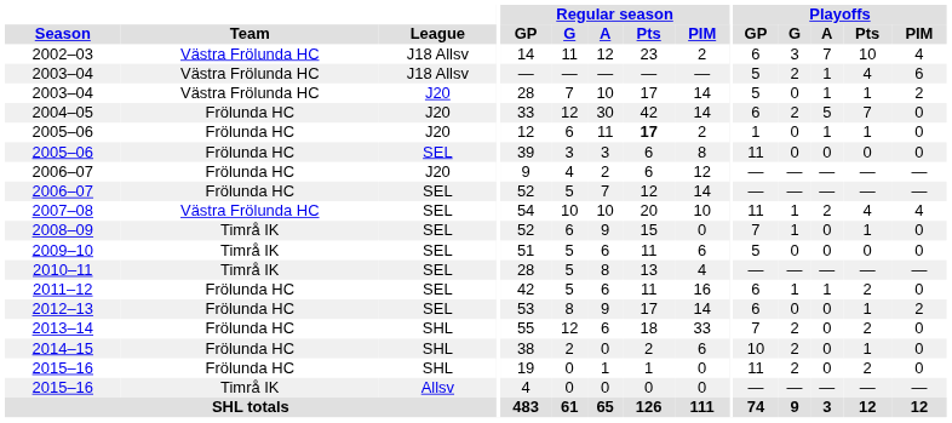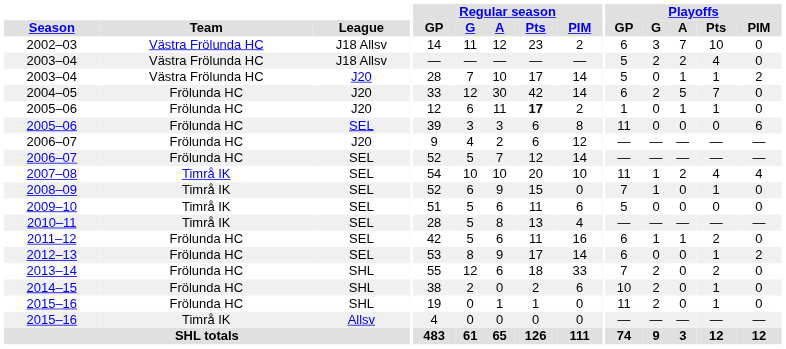 <table border="0" cellpadding="1" cellspacing="0" style="text-align:center; width:60em">
 <tr bgcolor="#e0e0e0">
 <th colspan="3" bgcolor="#ffffff"></th>
 <th rowspan="99" bgcolor="#ffffff"></th>
 <th colspan="5"><a href='#'>Regular season</a></th>
 <th rowspan="99" bgcolor="#ffffff"></th>
 <th colspan="5"><a href='#'>Playoffs</a></th>
 </tr>
 <tr bgcolor="#e0e0e0">
 <th><a href='#'>Season</a></th>
 <th>Team</th>
 <th>League</th>
 <th>GP</th>
 <th><a href='#'>G</a></th>
 <th><a href='#'>A</a></th>
 <th><a href='#'>Pts</a></th>
 <th><a href='#'>PIM</a></th>
 <th>GP</th>
 <th>G</th>
 <th>A</th>
 <th>Pts</th>
 <th>PIM</th>
 </tr>
 <tr>
 <td>2002–03</td>
 <td><a href='#'>Västra Frölunda HC</a></td>
 <td>J18 Allsv</td>
 <td>14</td>
 <td>11</td>
 <td>12</td>
 <td>23</td>
 <td>2</td>
 <td>6</td>
 <td>3</td>
 <td>7</td>
 <td>10</td>
-<td>4</td>
+<td>0</td>
 </tr>
 <tr bgcolor="#f0f0f0">
 <td>2003–04</td>
 <td>Västra Frölunda HC</td>
 <td>J18 Allsv</td>
 <td>—</td>
 <td>—</td>
 <td>—</td>
 <td>—</td>
 <td>—</td>
 <td>5</td>
 <td>2</td>
-<td>1</td>
+<td>2</td>
 <td>4</td>
-<td>6</td>
+<td>0</td>
 </tr>
 <tr>
 <td>2003–04</td>
 <td>Västra Frölunda HC</td>
 <td><a href='#'>J20</a></td>
 <td>28</td>
 <td>7</td>
 <td>10</td>
 <td>17</td>
 <td>14</td>
 <td>5</td>
 <td>0</td>
 <td>1</td>
 <td>1</td>
 <td>2</td>
 </tr>
 <tr bgcolor="#f0f0f0">
 <td>2004–05</td>
 <td>Frölunda HC</td>
 <td>J20</td>
 <td>33</td>
 <td>12</td>
 <td>30</td>
 <td>42</td>
 <td>14</td>
 <td>6</td>
 <td>2</td>
 <td>5</td>
 <td>7</td>
 <td>0</td>
 </tr>
 <tr>
 <td>2005–06</td>
 <td>Frölunda HC</td>
 <td>J20</td>
 <td>12</td>
 <td>6</td>
 <td>11</td>
 <td><strong>17</strong></td>
 <td>2</td>
 <td>1</td>
 <td>0</td>
 <td>1</td>
 <td>1</td>
 <td>0</td>
 </tr>
 <tr bgcolor="#f0f0f0">
 <td><a href='#'>2005–06</a></td>
 <td>Frölunda HC</td>
 <td><a href='#'>SEL</a></td>
 <td>39</td>
 <td>3</td>
 <td>3</td>
 <td>6</td>
 <td>8</td>
 <td>11</td>
 <td>0</td>
 <td>0</td>
 <td>0</td>
-<td>0</td>
+<td>6</td>
 </tr>
 <tr>
 <td>2006–07</td>
 <td>Frölunda HC</td>
 <td>J20</td>
 <td>9</td>
 <td>4</td>
 <td>2</td>
 <td>6</td>
 <td>12</td>
 <td>—</td>
 <td>—</td>
 <td>—</td>
 <td>—</td>
 <td>—</td>
 </tr>
 <tr bgcolor="#f0f0f0">
 <td><a href='#'>2006–07</a></td>
 <td>Frölunda HC</td>
 <td>SEL</td>
 <td>52</td>
 <td>5</td>
 <td>7</td>
 <td>12</td>
 <td>14</td>
 <td>—</td>
 <td>—</td>
 <td>—</td>
 <td>—</td>
 <td>—</td>
 </tr>
 <tr>
 <td><a href='#'>2007–08</a></td>
-<td><a href='#'>Västra Frölunda HC</a></td>
+<td><a href='#'>Timrå IK</a></td>
 <td>SEL</td>
 <td>54</td>
 <td>10</td>
 <td>10</td>
 <td>20</td>
 <td>10</td>
 <td>11</td>
 <td>1</td>
 <td>2</td>
 <td>4</td>
 <td>4</td>
 </tr>
 <tr bgcolor="#f0f0f0">
 <td><a href='#'>2008–09</a></td>
 <td>Timrå IK</td>
 <td>SEL</td>
 <td>52</td>
 <td>6</td>
 <td>9</td>
 <td>15</td>
 <td>0</td>
 <td>7</td>
 <td>1</td>
 <td>0</td>
 <td>1</td>
 <td>0</td>
 </tr>
 <tr>
 <td><a href='#'>2009–10</a></td>
 <td>Timrå IK</td>
 <td>SEL</td>
 <td>51</td>
 <td>5</td>
 <td>6</td>
 <td>11</td>
 <td>6</td>
 <td>5</td>
 <td>0</td>
 <td>0</td>
 <td>0</td>
 <td>0</td>
 </tr>
 <tr bgcolor="#f0f0f0">
 <td><a href='#'>2010–11</a></td>
 <td>Timrå IK</td>
 <td>SEL</td>
 <td>28</td>
 <td>5</td>
 <td>8</td>
 <td>13</td>
 <td>4</td>
 <td>—</td>
 <td>—</td>
 <td>—</td>
 <td>—</td>
 <td>—</td>
 </tr>
 <tr>
 <td><a href='#'>2011–12</a></td>
 <td>Frölunda HC</td>
 <td>SEL</td>
 <td>42</td>
 <td>5</td>
 <td>6</td>
 <td>11</td>
 <td>16</td>
 <td>6</td>
 <td>1</td>
 <td>1</td>
 <td>2</td>
 <td>0</td>
 </tr>
 <tr bgcolor="#f0f0f0">
 <td><a href='#'>2012–13</a></td>
 <td>Frölunda HC</td>
 <td>SEL</td>
 <td>53</td>
 <td>8</td>
 <td>9</td>
 <td>17</td>
 <td>14</td>
 <td>6</td>
 <td>0</td>
 <td>0</td>
 <td>1</td>
 <td>2</td>
 </tr>
 <tr>
 <td><a href='#'>2013–14</a></td>
 <td>Frölunda HC</td>
 <td>SHL</td>
 <td>55</td>
 <td>12</td>
 <td>6</td>
 <td>18</td>
 <td>33</td>
 <td>7</td>
 <td>2</td>
 <td>0</td>
 <td>2</td>
 <td>0</td>
 </tr>
 <tr bgcolor="#f0f0f0">
 <td><a href='#'>2014–15</a></td>
 <td>Frölunda HC</td>
 <td>SHL</td>
 <td>38</td>
 <td>2</td>
 <td>0</td>
 <td>2</td>
 <td>6</td>
 <td>10</td>
 <td>2</td>
 <td>0</td>
 <td>1</td>
 <td>0</td>
 </tr>
 <tr>
 <td><a href='#'>2015–16</a></td>
 <td>Frölunda HC</td>
 <td>SHL</td>
 <td>19</td>
 <td>0</td>
 <td>1</td>
 <td>1</td>
 <td>0</td>
 <td>11</td>
 <td>2</td>
 <td>0</td>
-<td>2</td>
+<td>1</td>
 <td>0</td>
 </tr>
 <tr bgcolor="#f0f0f0">
 <td><a href='#'>2015–16</a></td>
 <td>Timrå IK</td>
 <td><a href='#'>Allsv</a></td>
 <td>4</td>
 <td>0</td>
 <td>0</td>
 <td>0</td>
 <td>0</td>
 <td>—</td>
 <td>—</td>
 <td>—</td>
 <td>—</td>
 <td>—</td>
 </tr>
 <tr bgcolor="#e0e0e0">
 <th colspan="3">SHL totals</th>
 <th>483</th>
 <th>61</th>
 <th>65</th>
 <th>126</th>
 <th>111</th>
 <th>74</th>
 <th>9</th>
 <th>3</th>
 <th>12</th>
 <th>12</th>
 </tr>
 </table>
